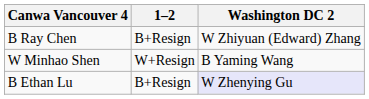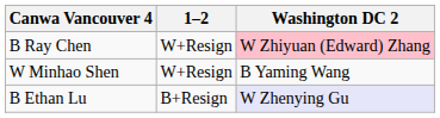 <table class="wikitable">
 <tr>
 <th>Canwa Vancouver 4</th>
 <th>1–2</th>
 <th>Washington DC 2</th>
 </tr>
 <tr>
 <td>B Ray Chen</td>
-<td>B+Resign</td>
-<td>W Zhiyuan (Edward) Zhang</td>
+<td>W+Resign</td>
+<td style="background: pink;">W Zhiyuan (Edward) Zhang</td>
 </tr>
 <tr>
 <td>W Minhao Shen</td>
 <td>W+Resign</td>
 <td>B Yaming Wang</td>
 </tr>
 <tr>
 <td>B Ethan Lu</td>
 <td>B+Resign</td>
 <td style="background: lavender;">W Zhenying Gu</td>
 </tr>
 </table>
